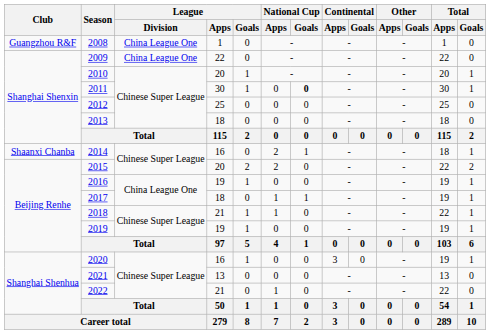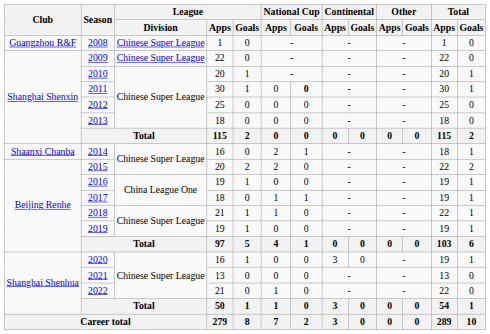 <table class="wikitable" style="text-align: center">
 <tr>
 <th rowspan="2">Club</th>
 <th rowspan="2">Season</th>
 <th colspan="3">League</th>
 <th colspan="2">National Cup</th>
 <th colspan="2">Continental</th>
 <th colspan="2">Other</th>
 <th colspan="2">Total</th>
 </tr>
 <tr>
 <th>Division</th>
 <th>Apps</th>
 <th>Goals</th>
 <th>Apps</th>
 <th>Goals</th>
 <th>Apps</th>
 <th>Goals</th>
 <th>Apps</th>
 <th>Goals</th>
 <th>Apps</th>
 <th>Goals</th>
 </tr>
 <tr>
 <td><a href='#'>Guangzhou R&F</a></td>
 <td><a href='#'>2008</a></td>
-<td><a href='#'>China League One</a></td>
+<td><a href='#'>Chinese Super League</a></td>
 <td>1</td>
 <td>0</td>
 <td colspan="2">-</td>
 <td colspan="2">-</td>
 <td colspan="2">-</td>
 <td>1</td>
 <td>0</td>
 </tr>
 <tr>
 <td rowspan="6"><a href='#'>Shanghai Shenxin</a></td>
 <td><a href='#'>2009</a></td>
-<td><a href='#'>China League One</a></td>
+<td><a href='#'>Chinese Super League</a></td>
 <td>22</td>
 <td>0</td>
 <td colspan="2">-</td>
 <td colspan="2">-</td>
 <td colspan="2">-</td>
 <td>22</td>
 <td>0</td>
 </tr>
 <tr>
 <td><a href='#'>2010</a></td>
 <td rowspan="4">Chinese Super League</td>
 <td>20</td>
 <td>1</td>
 <td colspan="2">-</td>
 <td colspan="2">-</td>
 <td colspan="2">-</td>
 <td>20</td>
 <td>1</td>
 </tr>
 <tr>
 <td><a href='#'>2011</a></td>
 <td>30</td>
 <td>1</td>
 <td>0</td>
 <td><strong>0</strong></td>
 <td colspan="2">-</td>
 <td colspan="2">-</td>
 <td>30</td>
 <td>1</td>
 </tr>
 <tr>
 <td><a href='#'>2012</a></td>
 <td>25</td>
 <td>0</td>
 <td>0</td>
 <td>0</td>
 <td colspan="2">-</td>
 <td colspan="2">-</td>
 <td>25</td>
 <td>0</td>
 </tr>
 <tr>
 <td><a href='#'>2013</a></td>
 <td>18</td>
 <td>0</td>
 <td>0</td>
 <td>0</td>
 <td colspan="2">-</td>
 <td colspan="2">-</td>
 <td>18</td>
 <td>0</td>
 </tr>
 <tr>
 <th colspan="2"><strong>Total</strong></th>
 <th>115</th>
 <th>2</th>
 <th>0</th>
 <th>0</th>
 <th>0</th>
 <th>0</th>
 <th>0</th>
 <th>0</th>
 <th>115</th>
 <th>2</th>
 </tr>
 <tr>
 <td><a href='#'>Shaanxi Chanba</a></td>
 <td><a href='#'>2014</a></td>
 <td rowspan=2>Chinese Super League</td>
 <td>16</td>
 <td>0</td>
 <td>2</td>
 <td>1</td>
 <td colspan="2">-</td>
 <td colspan="2">-</td>
 <td>18</td>
 <td>1</td>
 </tr>
 <tr>
 <td rowspan="6"><a href='#'>Beijing Renhe</a></td>
 <td><a href='#'>2015</a></td>
 <td>20</td>
 <td>2</td>
 <td>2</td>
 <td>0</td>
 <td colspan="2">-</td>
 <td colspan="2">-</td>
 <td>22</td>
 <td>2</td>
 </tr>
 <tr>
 <td><a href='#'>2016</a></td>
 <td rowspan="2">China League One</td>
 <td>19</td>
 <td>1</td>
 <td>0</td>
 <td>0</td>
 <td colspan="2">-</td>
 <td colspan="2">-</td>
 <td>19</td>
 <td>1</td>
 </tr>
 <tr>
 <td><a href='#'>2017</a></td>
 <td>18</td>
 <td>0</td>
 <td>1</td>
 <td>1</td>
 <td colspan="2">-</td>
 <td colspan="2">-</td>
 <td>19</td>
 <td>1</td>
 </tr>
 <tr>
 <td><a href='#'>2018</a></td>
 <td rowspan="2">Chinese Super League</td>
 <td>21</td>
 <td>1</td>
 <td>1</td>
 <td>0</td>
 <td colspan="2">-</td>
 <td colspan="2">-</td>
 <td>22</td>
 <td>1</td>
 </tr>
 <tr>
 <td><a href='#'>2019</a></td>
 <td>19</td>
 <td>1</td>
 <td>0</td>
 <td>0</td>
 <td colspan="2">-</td>
 <td colspan="2">-</td>
 <td>19</td>
 <td>1</td>
 </tr>
 <tr>
 <th colspan="2"><strong>Total</strong></th>
 <th>97</th>
 <th>5</th>
 <th>4</th>
 <th>1</th>
 <th>0</th>
 <th>0</th>
 <th>0</th>
 <th>0</th>
 <th>103</th>
 <th>6</th>
 </tr>
 <tr>
 <td rowspan="4"><a href='#'>Shanghai Shenhua</a></td>
 <td><a href='#'>2020</a></td>
 <td rowspan="3">Chinese Super League</td>
 <td>16</td>
 <td>1</td>
 <td>0</td>
 <td>0</td>
 <td>3</td>
 <td>0</td>
 <td colspan="2">-</td>
 <td>19</td>
 <td>1</td>
 </tr>
 <tr>
 <td><a href='#'>2021</a></td>
 <td>13</td>
 <td>0</td>
 <td>0</td>
 <td>0</td>
 <td colspan="2">-</td>
 <td colspan="2">-</td>
 <td>13</td>
 <td>0</td>
 </tr>
 <tr>
 <td><a href='#'>2022</a></td>
 <td>21</td>
 <td>0</td>
 <td>1</td>
 <td>0</td>
 <td colspan="2">-</td>
 <td colspan="2">-</td>
 <td>22</td>
 <td>0</td>
 </tr>
 <tr>
 <th colspan="2"><strong>Total</strong></th>
 <th>50</th>
 <th>1</th>
 <th>1</th>
 <th>0</th>
 <th>3</th>
 <th>0</th>
 <th>0</th>
 <th>0</th>
 <th>54</th>
 <th>1</th>
 </tr>
 <tr>
 <th colspan=3>Career total</th>
 <th>279</th>
 <th>8</th>
 <th>7</th>
 <th>2</th>
 <th>3</th>
 <th>0</th>
 <th>0</th>
 <th>0</th>
 <th>289</th>
 <th>10</th>
 </tr>
 </table>
